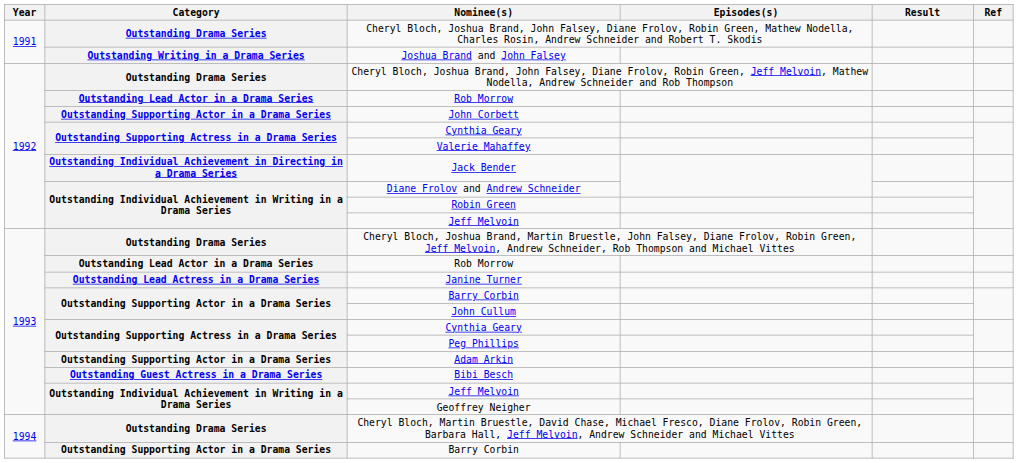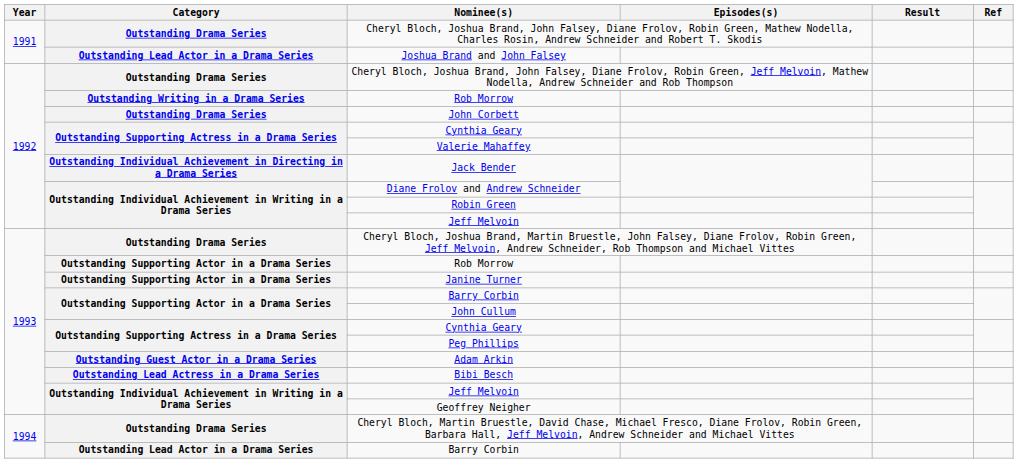 <table class="wikitable plainrowheaders" style="font-size: 100%; text-align:center" width=85%>
 <tr>
 <th scope="col" width="4%">Year</th>
 <th scope="col" width="30%">Category</th>
 <th scope="col" width="27%">Nominee(s)</th>
 <th scope="col" width="25%">Episodes(s)</th>
 <th scope="col" width="10%">Result</th>
 <th scope="col" width="4%">Ref</th>
 </tr>
 <tr>
 <td rowspan="2"><a href='#'>1991</a></td>
 <th scope="row" style="text-align:center"><a href='#'>Outstanding Drama Series</a></th>
 <td colspan="2">Cheryl Bloch, Joshua Brand, John Falsey, Diane Frolov, Robin Green, Mathew Nodella, Charles Rosin, Andrew Schneider and Robert T. Skodis</td>
 <td></td>
 <td></td>
 </tr>
 <tr>
-<th scope="row" style="text-align:center"><a href='#'>Outstanding Writing in a Drama Series</a></th>
+<th scope="row" style="text-align:center"><a href='#'>Outstanding Lead Actor in a Drama Series</a></th>
 <td><a href='#'>Joshua Brand</a> and <a href='#'>John Falsey</a></td>
 <td></td>
 <td></td>
 <td></td>
 </tr>
 <tr>
 <td rowspan="9"><a href='#'>1992</a></td>
 <th scope="row" style="text-align:center">Outstanding Drama Series</th>
 <td colspan="2">Cheryl Bloch, Joshua Brand, John Falsey, Diane Frolov, Robin Green, <a href='#'>Jeff Melvoin</a>, Mathew Nodella, Andrew Schneider and Rob Thompson</td>
 <td></td>
 <td></td>
 </tr>
 <tr>
-<th scope="row" style="text-align:center"><a href='#'>Outstanding Lead Actor in a Drama Series</a></th>
+<th scope="row" style="text-align:center"><a href='#'>Outstanding Writing in a Drama Series</a></th>
 <td><a href='#'>Rob Morrow</a> </td>
 <td></td>
 <td></td>
 <td></td>
 </tr>
 <tr>
-<th scope="row" style="text-align:center"><a href='#'>Outstanding Supporting Actor in a Drama Series</a></th>
+<th scope="row" style="text-align:center"><a href='#'>Outstanding Drama Series</a></th>
 <td><a href='#'>John Corbett</a> </td>
 <td></td>
 <td></td>
 <td></td>
 </tr>
 <tr>
 <th scope="row" style="text-align:center" rowspan="2"><a href='#'>Outstanding Supporting Actress in a Drama Series</a></th>
 <td><a href='#'>Cynthia Geary</a> </td>
 <td></td>
 <td></td>
 <td rowspan="2"></td>
 </tr>
 <tr>
 <td><a href='#'>Valerie Mahaffey</a> </td>
 <td></td>
 <td></td>
 </tr>
 <tr>
 <th scope="row" style="text-align:center"><a href='#'>Outstanding Individual Achievement in Directing in a Drama Series</a></th>
 <td><a href='#'>Jack Bender</a></td>
 <td rowspan="2"></td>
 <td></td>
 <td></td>
 </tr>
 <tr>
 <th scope="row" style="text-align:center" rowspan="3">Outstanding Individual Achievement in Writing in a Drama Series</th>
 <td><a href='#'>Diane Frolov</a> and <a href='#'>Andrew Schneider</a></td>
 <td></td>
 <td rowspan="3"></td>
 </tr>
 <tr>
 <td><a href='#'>Robin Green</a></td>
 <td></td>
 <td></td>
 </tr>
 <tr>
 <td><a href='#'>Jeff Melvoin</a></td>
 <td></td>
 <td></td>
 </tr>
 <tr>
 <td rowspan="11"><a href='#'>1993</a></td>
 <th scope="row" style="text-align:center">Outstanding Drama Series</th>
 <td colspan="2">Cheryl Bloch, Joshua Brand, Martin Bruestle, John Falsey, Diane Frolov, Robin Green, <a href='#'>Jeff Melvoin</a>, Andrew Schneider, Rob Thompson and Michael Vittes</td>
 <td></td>
 <td></td>
 </tr>
 <tr>
-<th scope="row" style="text-align:center">Outstanding Lead Actor in a Drama Series</th>
+<th scope="row" style="text-align:center">Outstanding Supporting Actor in a Drama Series</th>
 <td>Rob Morrow </td>
 <td></td>
 <td></td>
 <td></td>
 </tr>
 <tr>
-<th scope="row" style="text-align:center"><a href='#'>Outstanding Lead Actress in a Drama Series</a></th>
+<th scope="row" style="text-align:center">Outstanding Supporting Actor in a Drama Series</th>
 <td><a href='#'>Janine Turner</a> </td>
 <td></td>
 <td></td>
 <td></td>
 </tr>
 <tr>
 <th scope="row" style="text-align:center" rowspan="2">Outstanding Supporting Actor in a Drama Series</th>
 <td><a href='#'>Barry Corbin</a> </td>
 <td></td>
 <td></td>
 <td rowspan="2"></td>
 </tr>
 <tr>
 <td><a href='#'>John Cullum</a> </td>
 <td></td>
 <td></td>
 </tr>
 <tr>
 <th scope="row" style="text-align:center" rowspan="2">Outstanding Supporting Actress in a Drama Series</th>
 <td><a href='#'>Cynthia Geary</a> </td>
 <td></td>
 <td></td>
 <td rowspan="2"></td>
 </tr>
 <tr>
 <td><a href='#'>Peg Phillips</a> </td>
 <td></td>
 <td></td>
 </tr>
 <tr>
-<th scope="row" style="text-align:center">Outstanding Supporting Actor in a Drama Series</th>
+<th scope="row" style="text-align:center"><a href='#'>Outstanding Guest Actor in a Drama Series</a></th>
 <td><a href='#'>Adam Arkin</a> </td>
 <td></td>
 <td></td>
 <td></td>
 </tr>
 <tr>
-<th scope="row" style="text-align:center"><a href='#'>Outstanding Guest Actress in a Drama Series</a></th>
+<th scope="row" style="text-align:center"><a href='#'>Outstanding Lead Actress in a Drama Series</a></th>
 <td><a href='#'>Bibi Besch</a> </td>
 <td></td>
 <td></td>
 <td></td>
 </tr>
 <tr>
 <th scope="row" style="text-align:center" rowspan="2">Outstanding Individual Achievement in Writing in a Drama Series</th>
 <td><a href='#'>Jeff Melvoin</a></td>
 <td></td>
 <td></td>
 <td rowspan="2"></td>
 </tr>
 <tr>
 <td>Geoffrey Neigher</td>
 <td></td>
 <td></td>
 </tr>
 <tr>
 <td rowspan="2"><a href='#'>1994</a></td>
 <th scope="row" style="text-align:center">Outstanding Drama Series</th>
 <td colspan="2">Cheryl Bloch, Martin Bruestle, David Chase, Michael Fresco, Diane Frolov, Robin Green, Barbara Hall, <a href='#'>Jeff Melvoin</a>, Andrew Schneider and Michael Vittes</td>
 <td></td>
 <td></td>
 </tr>
 <tr>
-<th scope="row" style="text-align:center">Outstanding Supporting Actor in a Drama Series</th>
+<th scope="row" style="text-align:center">Outstanding Lead Actor in a Drama Series</th>
 <td>Barry Corbin </td>
 <td></td>
 <td></td>
 <td rowspan="2"></td>
 </tr>
 </table>
